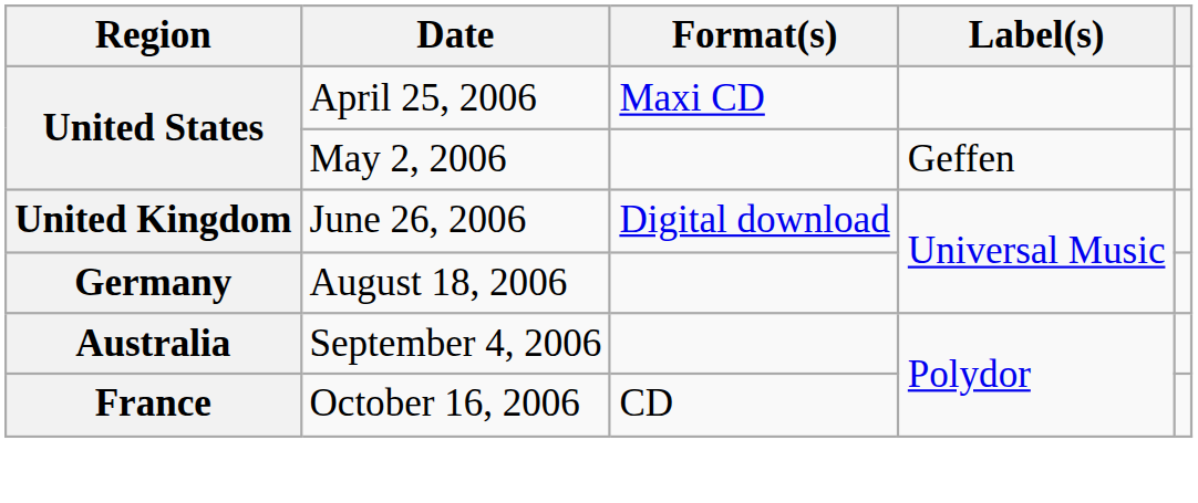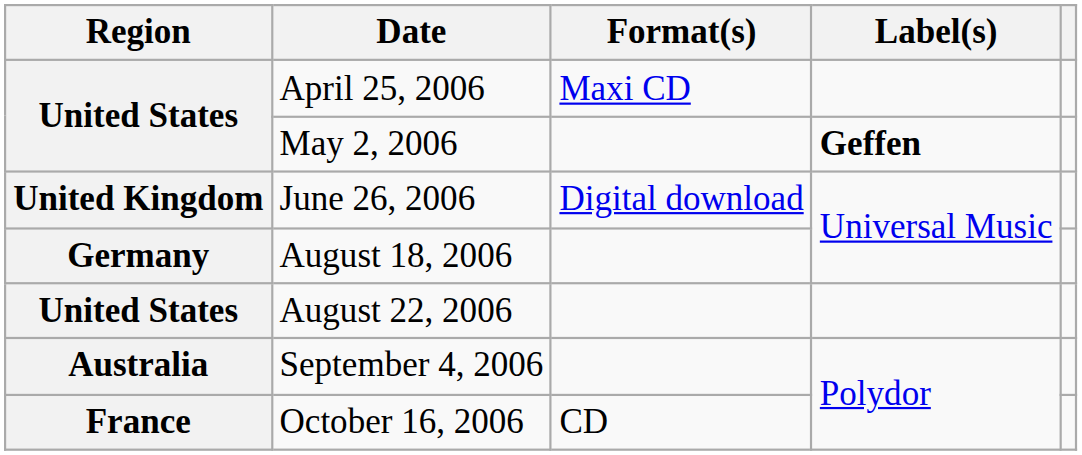 <table class="wikitable plainrowheaders">
 <tr>
 <th scope="col">Region</th>
 <th scope="col">Date</th>
 <th scope="col">Format(s)</th>
 <th scope="col">Label(s)</th>
 <th scope="col"></th>
 </tr>
 <tr>
 <th scope="row" rowspan="2">United States</th>
 <td>April 25, 2006</td>
 <td><a href='#'>Maxi CD</a></td>
 <td></td>
 <td></td>
 </tr>
 <tr>
 <td>May 2, 2006</td>
 <td></td>
-<td>Geffen</td>
+<td><strong>Geffen</strong></td>
 <td></td>
 </tr>
 <tr>
 <th scope="row">United Kingdom</th>
 <td>June 26, 2006</td>
 <td><a href='#'>Digital download</a></td>
 <td rowspan="2"><a href='#'>Universal Music</a></td>
 <td></td>
 </tr>
 <tr>
 <th scope="row">Germany</th>
 <td>August 18, 2006</td>
+<td></td>
+<td></td>
+</tr>
+<tr>
+<th scope="row">United States</th>
+<td>August 22, 2006</td>
+<td></td>
 <td></td>
 <td></td>
 </tr>
 <tr>
 <th scope="row">Australia</th>
 <td>September 4, 2006</td>
 <td></td>
 <td rowspan="2"><a href='#'>Polydor</a></td>
 <td></td>
 </tr>
 <tr>
 <th scope="row">France</th>
 <td>October 16, 2006</td>
 <td>CD</td>
 <td></td>
 </tr>
 </table>
